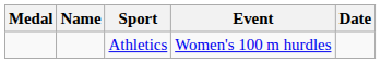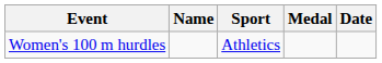 <table class="wikitable sortable" style=font-size:95%>
 <tr>
-<th>Medal</th>
+<th>Event</th>
 <th>Name</th>
 <th>Sport</th>
-<th>Event</th>
+<th>Medal</th>
 <th>Date</th>
 </tr>
 <tr>
-<td></td>
+<td><a href='#'>Women's 100 m hurdles</a></td>
 <td></td>
 <td><a href='#'>Athletics</a></td>
-<td><a href='#'>Women's 100 m hurdles</a></td>
+<td></td>
 <td></td>
 </tr>
 </table>
